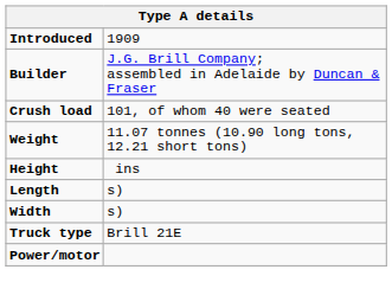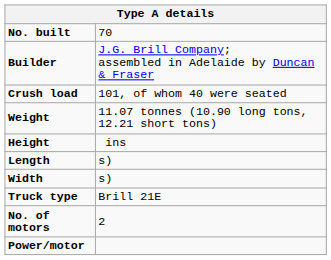 <table class="wikitable floatleft mw-collapsible mw-collapsed" border= "1" style= "width:35%; font-size: 86%; float:left; margin-left:1em; margin-right:3em; margin-bottom:2em">
 <tr>
 <th colspan="2"><strong>Type A details</strong></th>
 </tr>
 <tr>
-<td><strong>Introduced</strong></td>
-<td>1909</td>
+<td><strong>No. built</strong></td>
+<td>70</td>
 </tr>
 <tr>
 <td><strong>Builder</strong></td>
 <td><a href='#'>J.G. Brill Company</a>;<br> assembled in Adelaide by <a href='#'>Duncan & Fraser</a></td>
 </tr>
 <tr>
 <td><strong>Crush load</strong></td>
 <td>101, of whom 40 were seated</td>
 </tr>
 <tr>
 <td><strong>Weight</strong></td>
 <td>11.07 tonnes (10.90 long tons, 12.21 short tons)</td>
 </tr>
 <tr>
 <td><strong>Height</strong></td>
 <td>  ins</td>
 </tr>
 <tr>
 <td><strong>Length</strong></td>
 <td>s)</td>
 </tr>
 <tr>
 <td><strong>Width</strong></td>
 <td>s)</td>
 </tr>
 <tr>
 <td><strong>Truck type</strong></td>
 <td>Brill 21E</td>
 </tr>
 <tr>
+<td><strong>No. of motors</strong></td>
+<td>2</td>
+</tr>
+<tr>
 <td><strong>Power/motor</strong></td>
 <td></td>
 </tr>
 </table>
